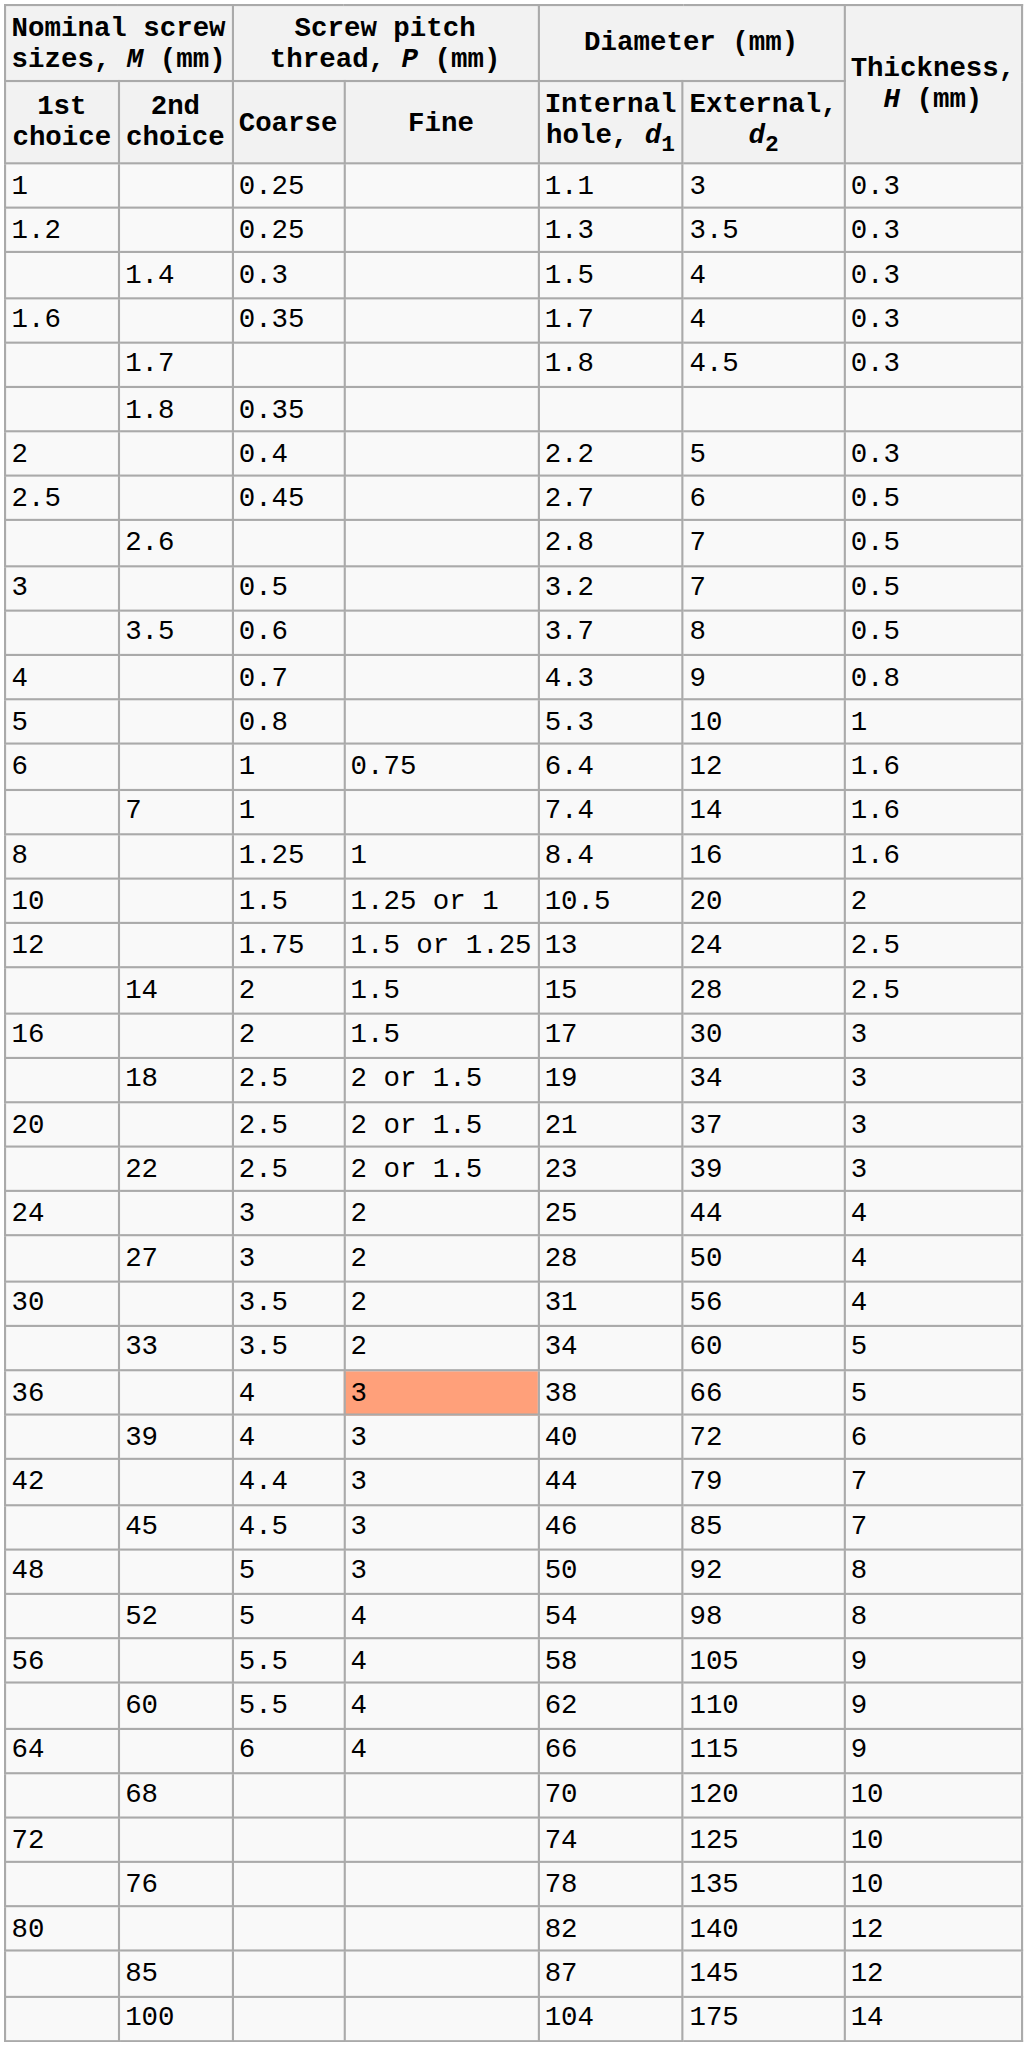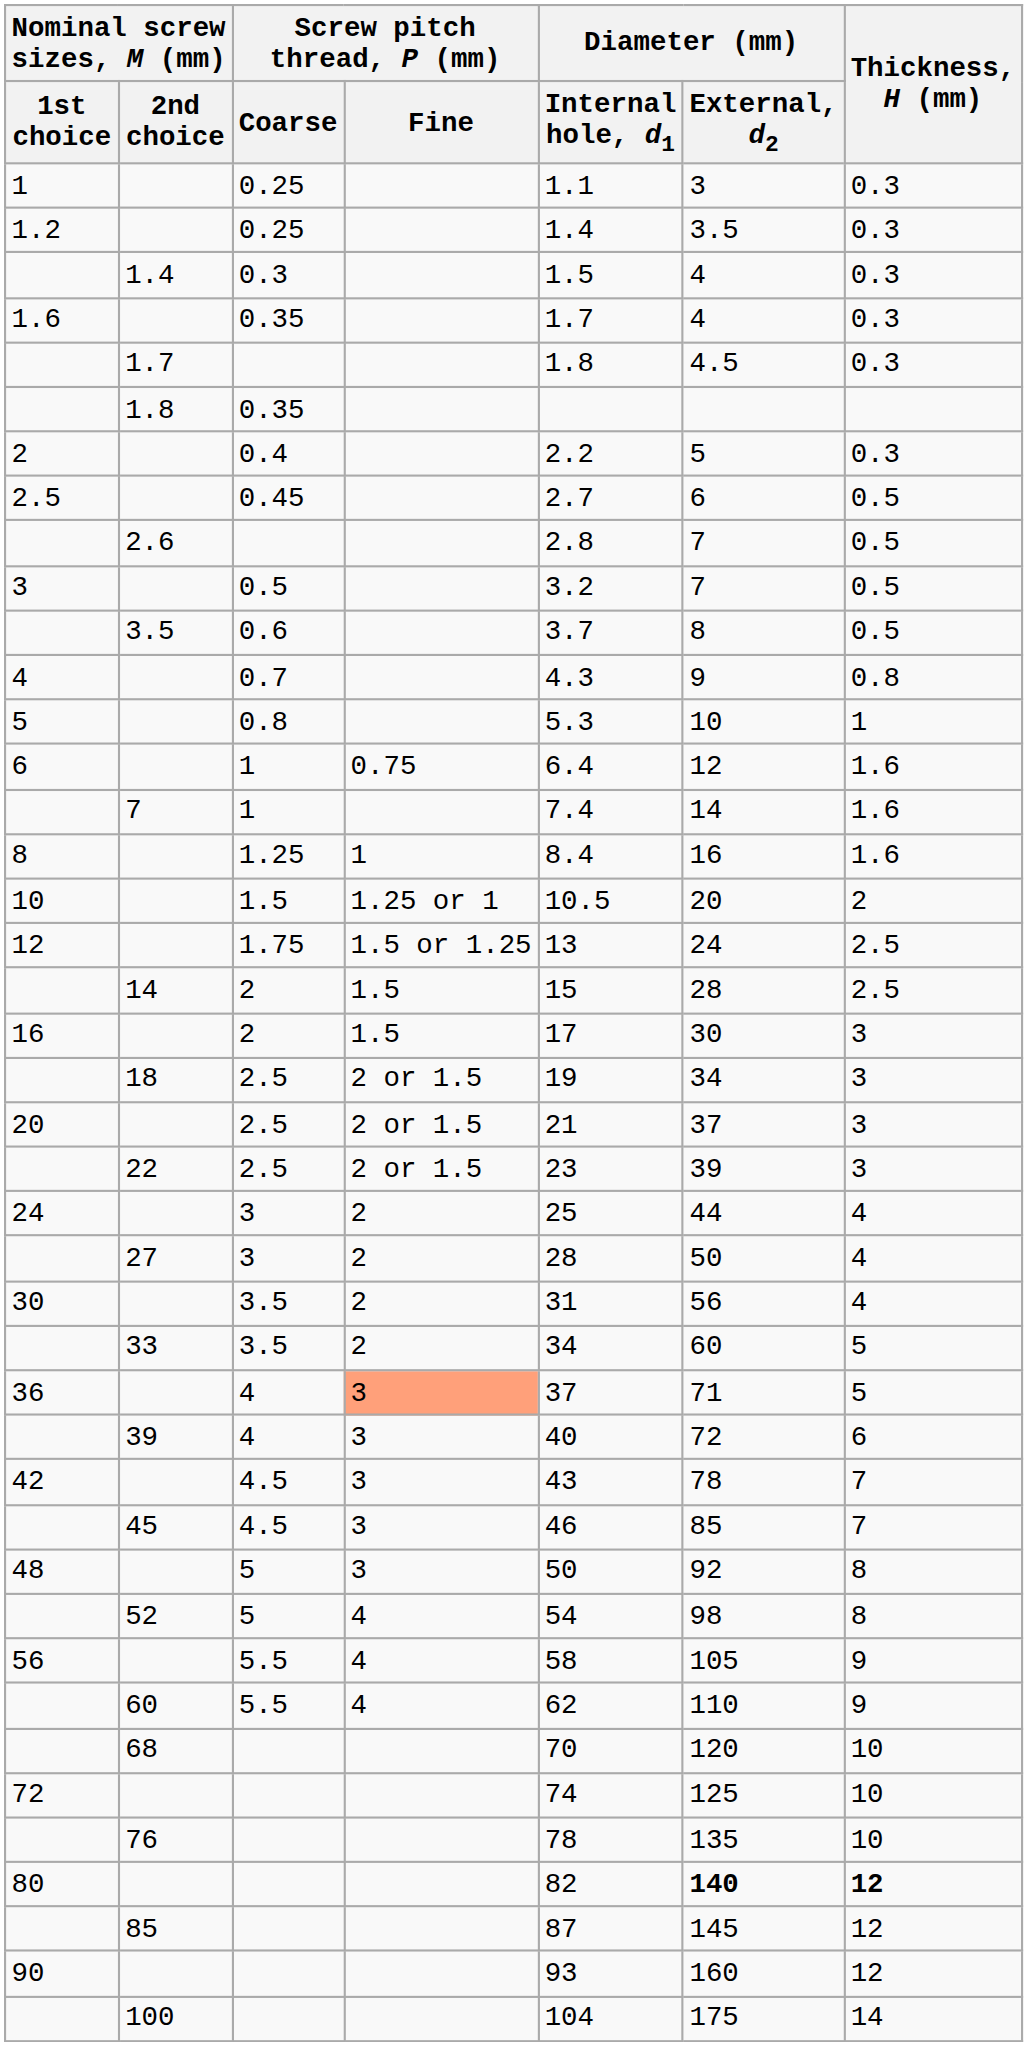 <table class=wikitable>
 <tr>
 <th colspan=2>Nominal screw<br>sizes, <em>M</em> (mm)</th>
 <th colspan=2>Screw pitch<br>thread, <em>P</em> (mm)</th>
 <th colspan=2>Diameter (mm)</th>
 <th rowspan=2>Thickness,<br><em>H</em> (mm)</th>
 </tr>
 <tr>
 <th>1st<br>choice</th>
 <th>2nd<br>choice</th>
 <th>Coarse</th>
 <th>Fine</th>
 <th>Internal<br>hole, <em>d</em><sub>1</sub></th>
 <th>External,<br><em>d</em><sub>2</sub></th>
 </tr>
 <tr>
 <td>1</td>
 <td></td>
 <td>0.25</td>
 <td></td>
 <td>1.1</td>
 <td>3</td>
 <td>0.3</td>
 </tr>
 <tr>
 <td>1.2</td>
 <td></td>
 <td>0.25</td>
 <td></td>
-<td>1.3</td>
+<td>1.4</td>
 <td>3.5</td>
 <td>0.3</td>
 </tr>
 <tr>
 <td></td>
 <td>1.4</td>
 <td>0.3</td>
 <td></td>
 <td>1.5</td>
 <td>4</td>
 <td>0.3</td>
 </tr>
 <tr>
 <td>1.6</td>
 <td></td>
 <td>0.35</td>
 <td></td>
 <td>1.7</td>
 <td>4</td>
 <td>0.3</td>
 </tr>
 <tr>
 <td></td>
 <td>1.7</td>
 <td></td>
 <td></td>
 <td>1.8</td>
 <td>4.5</td>
 <td>0.3</td>
 </tr>
 <tr>
 <td></td>
 <td>1.8</td>
 <td>0.35</td>
 <td></td>
 <td></td>
 <td></td>
 <td></td>
 </tr>
 <tr>
 <td>2</td>
 <td></td>
 <td>0.4</td>
 <td></td>
 <td>2.2</td>
 <td>5</td>
 <td>0.3</td>
 </tr>
 <tr>
 <td>2.5</td>
 <td></td>
 <td>0.45</td>
 <td></td>
 <td>2.7</td>
 <td>6</td>
 <td>0.5</td>
 </tr>
 <tr>
 <td></td>
 <td>2.6</td>
 <td></td>
 <td></td>
 <td>2.8</td>
 <td>7</td>
 <td>0.5</td>
 </tr>
 <tr>
 <td>3</td>
 <td></td>
 <td>0.5</td>
 <td></td>
 <td>3.2</td>
 <td>7</td>
 <td>0.5</td>
 </tr>
 <tr>
 <td></td>
 <td>3.5</td>
 <td>0.6</td>
 <td></td>
 <td>3.7</td>
 <td>8</td>
 <td>0.5</td>
 </tr>
 <tr>
 <td>4</td>
 <td></td>
 <td>0.7</td>
 <td></td>
 <td>4.3</td>
 <td>9</td>
 <td>0.8</td>
 </tr>
 <tr>
 <td>5</td>
 <td></td>
 <td>0.8</td>
 <td></td>
 <td>5.3</td>
 <td>10</td>
 <td>1</td>
 </tr>
 <tr>
 <td>6</td>
 <td></td>
 <td>1</td>
 <td>0.75</td>
 <td>6.4</td>
 <td>12</td>
 <td>1.6</td>
 </tr>
 <tr>
 <td></td>
 <td>7</td>
 <td>1</td>
 <td></td>
 <td>7.4</td>
 <td>14</td>
 <td>1.6</td>
 </tr>
 <tr>
 <td>8</td>
 <td></td>
 <td>1.25</td>
 <td>1</td>
 <td>8.4</td>
 <td>16</td>
 <td>1.6</td>
 </tr>
 <tr>
 <td>10</td>
 <td></td>
 <td>1.5</td>
 <td>1.25 or 1</td>
 <td>10.5</td>
 <td>20</td>
 <td>2</td>
 </tr>
 <tr>
 <td>12</td>
 <td></td>
 <td>1.75</td>
 <td>1.5 or 1.25</td>
 <td>13</td>
 <td>24</td>
 <td>2.5</td>
 </tr>
 <tr>
 <td></td>
 <td>14</td>
 <td>2</td>
 <td>1.5</td>
 <td>15</td>
 <td>28</td>
 <td>2.5</td>
 </tr>
 <tr>
 <td>16</td>
 <td></td>
 <td>2</td>
 <td>1.5</td>
 <td>17</td>
 <td>30</td>
 <td>3</td>
 </tr>
 <tr>
 <td></td>
 <td>18</td>
 <td>2.5</td>
 <td>2 or 1.5</td>
 <td>19</td>
 <td>34</td>
 <td>3</td>
 </tr>
 <tr>
 <td>20</td>
 <td></td>
 <td>2.5</td>
 <td>2 or 1.5</td>
 <td>21</td>
 <td>37</td>
 <td>3</td>
 </tr>
 <tr>
 <td></td>
 <td>22</td>
 <td>2.5</td>
 <td>2 or 1.5</td>
 <td>23</td>
 <td>39</td>
 <td>3</td>
 </tr>
 <tr>
 <td>24</td>
 <td></td>
 <td>3</td>
 <td>2</td>
 <td>25</td>
 <td>44</td>
 <td>4</td>
 </tr>
 <tr>
 <td></td>
 <td>27</td>
 <td>3</td>
 <td>2</td>
 <td>28</td>
 <td>50</td>
 <td>4</td>
 </tr>
 <tr>
 <td>30</td>
 <td></td>
 <td>3.5</td>
 <td>2</td>
 <td>31</td>
 <td>56</td>
 <td>4</td>
 </tr>
 <tr>
 <td></td>
 <td>33</td>
 <td>3.5</td>
 <td>2</td>
 <td>34</td>
 <td>60</td>
 <td>5</td>
 </tr>
 <tr>
 <td>36</td>
 <td></td>
 <td>4</td>
 <td style="background: lightsalmon;">3</td>
-<td>38</td>
-<td>66</td>
+<td>37</td>
+<td>71</td>
 <td>5</td>
 </tr>
 <tr>
 <td></td>
 <td>39</td>
 <td>4</td>
 <td>3</td>
 <td>40</td>
 <td>72</td>
 <td>6</td>
 </tr>
 <tr>
 <td>42</td>
 <td></td>
-<td>4.4</td>
+<td>4.5</td>
 <td>3</td>
-<td>44</td>
-<td>79</td>
+<td>43</td>
+<td>78</td>
 <td>7</td>
 </tr>
 <tr>
 <td></td>
 <td>45</td>
 <td>4.5</td>
 <td>3</td>
 <td>46</td>
 <td>85</td>
 <td>7</td>
 </tr>
 <tr>
 <td>48</td>
 <td></td>
 <td>5</td>
 <td>3</td>
 <td>50</td>
 <td>92</td>
 <td>8</td>
 </tr>
 <tr>
 <td></td>
 <td>52</td>
 <td>5</td>
 <td>4</td>
 <td>54</td>
 <td>98</td>
 <td>8</td>
 </tr>
 <tr>
 <td>56</td>
 <td></td>
 <td>5.5</td>
 <td>4</td>
 <td>58</td>
 <td>105</td>
 <td>9</td>
 </tr>
 <tr>
 <td></td>
 <td>60</td>
 <td>5.5</td>
 <td>4</td>
 <td>62</td>
 <td>110</td>
 <td>9</td>
 </tr>
 <tr>
-<td>64</td>
-<td></td>
-<td>6</td>
-<td>4</td>
-<td>66</td>
-<td>115</td>
-<td>9</td>
-</tr>
-<tr>
 <td></td>
 <td>68</td>
 <td></td>
 <td></td>
 <td>70</td>
 <td>120</td>
 <td>10</td>
 </tr>
 <tr>
 <td>72</td>
 <td></td>
 <td></td>
 <td></td>
 <td>74</td>
 <td>125</td>
 <td>10</td>
 </tr>
 <tr>
 <td></td>
 <td>76</td>
 <td></td>
 <td></td>
 <td>78</td>
 <td>135</td>
 <td>10</td>
 </tr>
 <tr>
 <td>80</td>
 <td></td>
 <td></td>
 <td></td>
 <td>82</td>
-<td>140</td>
-<td>12</td>
+<td><strong>140</strong></td>
+<td><strong>12</strong></td>
 </tr>
 <tr>
 <td></td>
 <td>85</td>
 <td></td>
 <td></td>
 <td>87</td>
 <td>145</td>
+<td>12</td>
+</tr>
+<tr>
+<td>90</td>
+<td></td>
+<td></td>
+<td></td>
+<td>93</td>
+<td>160</td>
 <td>12</td>
 </tr>
 <tr>
 <td></td>
 <td>100</td>
 <td></td>
 <td></td>
 <td>104</td>
 <td>175</td>
 <td>14</td>
 </tr>
 </table>
